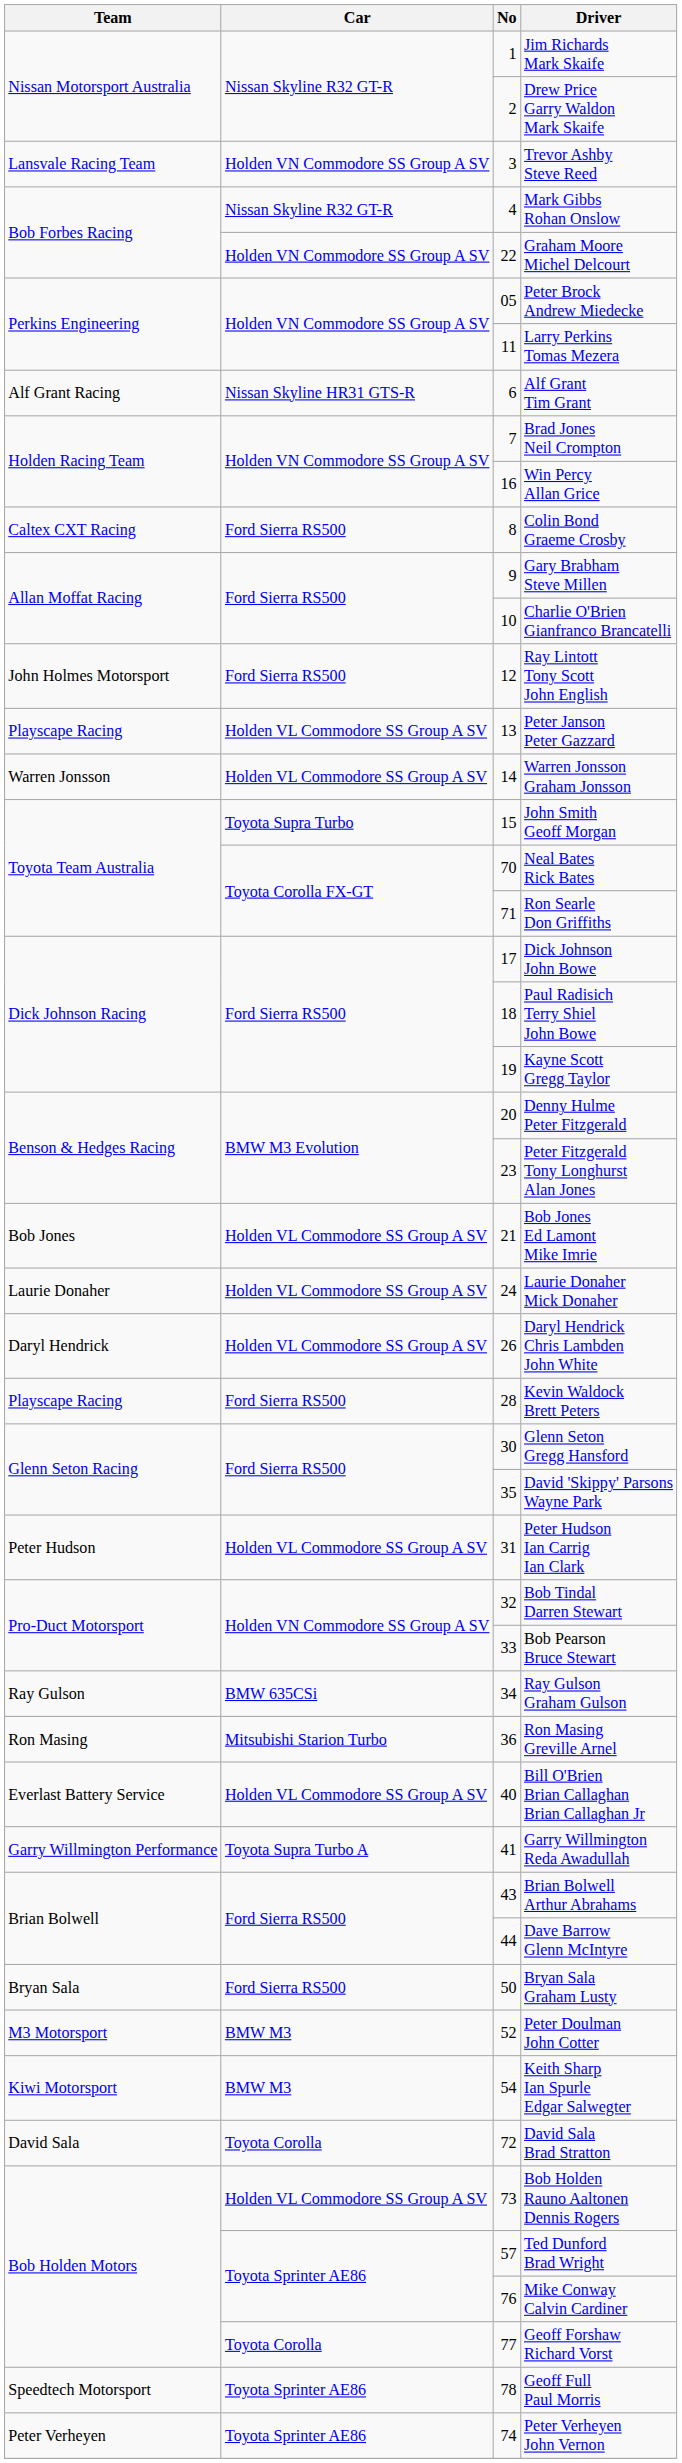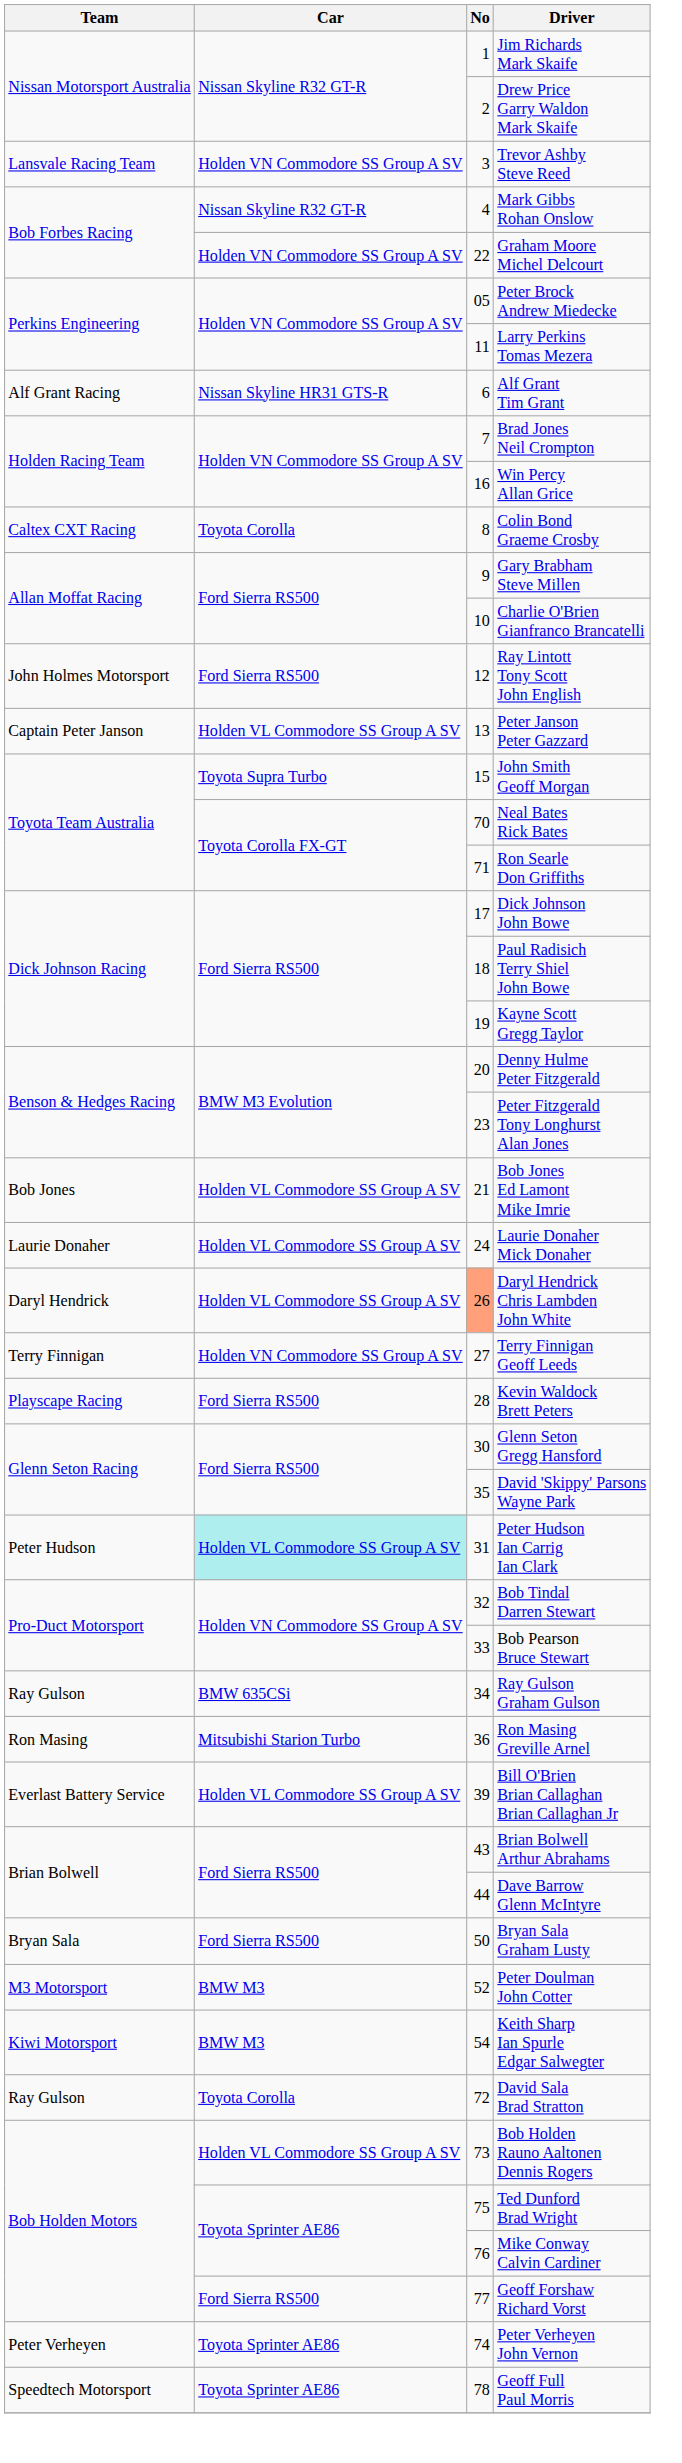 <table class="wikitable" style="font-size: 95%;">
 <tr>
 <th>Team</th>
 <th>Car</th>
 <th>No</th>
 <th>Driver</th>
 </tr>
 <tr>
 <td rowspan=2><a href='#'>Nissan Motorsport Australia</a></td>
 <td rowspan=2><a href='#'>Nissan Skyline R32 GT-R</a></td>
 <td align="right">1</td>
 <td> <a href='#'>Jim Richards</a><br> <a href='#'>Mark Skaife</a></td>
 </tr>
 <tr>
 <td align="right">2</td>
 <td> <a href='#'>Drew Price</a><br> <a href='#'>Garry Waldon</a><br> <a href='#'>Mark Skaife</a></td>
 </tr>
 <tr>
 <td><a href='#'>Lansvale Racing Team</a></td>
 <td><a href='#'>Holden VN Commodore SS Group A SV</a></td>
 <td align="right">3</td>
 <td> <a href='#'>Trevor Ashby</a><br> <a href='#'>Steve Reed</a></td>
 </tr>
 <tr>
 <td rowspan=2><a href='#'>Bob Forbes Racing</a></td>
 <td><a href='#'>Nissan Skyline R32 GT-R</a></td>
 <td align="right">4</td>
 <td> <a href='#'>Mark Gibbs</a><br> <a href='#'>Rohan Onslow</a></td>
 </tr>
 <tr>
 <td><a href='#'>Holden VN Commodore SS Group A SV</a></td>
 <td align="right">22</td>
 <td> <a href='#'>Graham Moore</a><br> <a href='#'>Michel Delcourt</a></td>
 </tr>
 <tr>
 <td rowspan=2><a href='#'>Perkins Engineering</a></td>
 <td rowspan=2><a href='#'>Holden VN Commodore SS Group A SV</a></td>
 <td align="right">05</td>
 <td> <a href='#'>Peter Brock</a><br> <a href='#'>Andrew Miedecke</a></td>
 </tr>
 <tr>
 <td align="right">11</td>
 <td> <a href='#'>Larry Perkins</a><br> <a href='#'>Tomas Mezera</a></td>
 </tr>
 <tr>
 <td>Alf Grant Racing</td>
 <td><a href='#'>Nissan Skyline HR31 GTS-R</a></td>
 <td align="right">6</td>
 <td> <a href='#'>Alf Grant</a><br> <a href='#'>Tim Grant</a></td>
 </tr>
 <tr>
 <td rowspan=2><a href='#'>Holden Racing Team</a></td>
 <td rowspan=2><a href='#'>Holden VN Commodore SS Group A SV</a></td>
 <td align="right">7</td>
 <td> <a href='#'>Brad Jones</a><br> <a href='#'>Neil Crompton</a></td>
 </tr>
 <tr>
 <td align="right">16</td>
 <td> <a href='#'>Win Percy</a><br> <a href='#'>Allan Grice</a></td>
 </tr>
 <tr>
 <td><a href='#'>Caltex CXT Racing</a></td>
-<td><a href='#'>Ford Sierra RS500</a></td>
+<td><a href='#'>Toyota Corolla</a></td>
 <td align="right">8</td>
 <td> <a href='#'>Colin Bond</a><br> <a href='#'>Graeme Crosby</a></td>
 </tr>
 <tr>
 <td rowspan=2><a href='#'>Allan Moffat Racing</a></td>
 <td rowspan=2><a href='#'>Ford Sierra RS500</a></td>
 <td align="right">9</td>
 <td> <a href='#'>Gary Brabham</a><br> <a href='#'>Steve Millen</a></td>
 </tr>
 <tr>
 <td align="right">10</td>
 <td> <a href='#'>Charlie O'Brien</a><br> <a href='#'>Gianfranco Brancatelli</a></td>
 </tr>
 <tr>
 <td>John Holmes Motorsport</td>
 <td><a href='#'>Ford Sierra RS500</a></td>
 <td align="right">12</td>
 <td> <a href='#'>Ray Lintott</a><br> <a href='#'>Tony Scott</a><br> <a href='#'>John English</a></td>
 </tr>
 <tr>
-<td><a href='#'>Playscape Racing</a></td>
+<td>Captain Peter Janson</td>
 <td><a href='#'>Holden VL Commodore SS Group A SV</a></td>
 <td align="right">13</td>
 <td> <a href='#'>Peter Janson</a><br> <a href='#'>Peter Gazzard</a></td>
-</tr>
-<tr>
-<td>Warren Jonsson</td>
-<td><a href='#'>Holden VL Commodore SS Group A SV</a></td>
-<td align="right">14</td>
-<td> <a href='#'>Warren Jonsson</a><br> <a href='#'>Graham Jonsson</a></td>
 </tr>
 <tr>
 <td rowspan=3><a href='#'>Toyota Team Australia</a></td>
 <td><a href='#'>Toyota Supra Turbo</a></td>
 <td align="right">15</td>
 <td> <a href='#'>John Smith</a><br> <a href='#'>Geoff Morgan</a></td>
 </tr>
 <tr>
 <td rowspan=2><a href='#'>Toyota Corolla FX-GT</a></td>
 <td align="right">70</td>
 <td> <a href='#'>Neal Bates</a><br> <a href='#'>Rick Bates</a></td>
 </tr>
 <tr>
 <td align="right">71</td>
 <td> <a href='#'>Ron Searle</a><br> <a href='#'>Don Griffiths</a></td>
 </tr>
 <tr>
 <td rowspan=3><a href='#'>Dick Johnson Racing</a></td>
 <td rowspan=3><a href='#'>Ford Sierra RS500</a></td>
 <td align="right">17</td>
 <td> <a href='#'>Dick Johnson</a><br> <a href='#'>John Bowe</a></td>
 </tr>
 <tr>
 <td align="right">18</td>
 <td> <a href='#'>Paul Radisich</a><br> <a href='#'>Terry Shiel</a><br> <a href='#'>John Bowe</a></td>
 </tr>
 <tr>
 <td align="right">19</td>
 <td> <a href='#'>Kayne Scott</a><br> <a href='#'>Gregg Taylor</a></td>
 </tr>
 <tr>
 <td rowspan=2><a href='#'>Benson & Hedges Racing</a></td>
 <td rowspan=2><a href='#'>BMW M3 Evolution</a></td>
 <td align="right">20</td>
 <td> <a href='#'>Denny Hulme</a><br> <a href='#'>Peter Fitzgerald</a></td>
 </tr>
 <tr>
 <td align="right">23</td>
 <td> <a href='#'>Peter Fitzgerald</a><br> <a href='#'>Tony Longhurst</a><br> <a href='#'>Alan Jones</a></td>
 </tr>
 <tr>
 <td>Bob Jones</td>
 <td><a href='#'>Holden VL Commodore SS Group A SV</a></td>
 <td align="right">21</td>
 <td> <a href='#'>Bob Jones</a><br> <a href='#'>Ed Lamont</a><br> <a href='#'>Mike Imrie</a></td>
 </tr>
 <tr>
 <td>Laurie Donaher</td>
 <td><a href='#'>Holden VL Commodore SS Group A SV</a></td>
 <td align="right">24</td>
 <td> <a href='#'>Laurie Donaher</a><br> <a href='#'>Mick Donaher</a></td>
 </tr>
 <tr>
 <td>Daryl Hendrick</td>
 <td><a href='#'>Holden VL Commodore SS Group A SV</a></td>
-<td align="right">26</td>
+<td align="right" style="background: lightsalmon;">26</td>
 <td> <a href='#'>Daryl Hendrick</a><br> <a href='#'>Chris Lambden</a><br> <a href='#'>John White</a></td>
+</tr>
+<tr>
+<td>Terry Finnigan</td>
+<td><a href='#'>Holden VN Commodore SS Group A SV</a></td>
+<td align="right">27</td>
+<td> <a href='#'>Terry Finnigan</a><br> <a href='#'>Geoff Leeds</a></td>
 </tr>
 <tr>
 <td><a href='#'>Playscape Racing</a></td>
 <td><a href='#'>Ford Sierra RS500</a></td>
 <td align="right">28</td>
 <td> <a href='#'>Kevin Waldock</a><br> <a href='#'>Brett Peters</a></td>
 </tr>
 <tr>
 <td rowspan=2><a href='#'>Glenn Seton Racing</a></td>
 <td rowspan=2><a href='#'>Ford Sierra RS500</a></td>
 <td align="right">30</td>
 <td> <a href='#'>Glenn Seton</a><br> <a href='#'>Gregg Hansford</a></td>
 </tr>
 <tr>
 <td align="right">35</td>
 <td> <a href='#'>David 'Skippy' Parsons</a><br> <a href='#'>Wayne Park</a></td>
 </tr>
 <tr>
 <td>Peter Hudson</td>
-<td><a href='#'>Holden VL Commodore SS Group A SV</a></td>
+<td style="background: paleturquoise;"><a href='#'>Holden VL Commodore SS Group A SV</a></td>
 <td align="right">31</td>
 <td> <a href='#'>Peter Hudson</a><br> <a href='#'>Ian Carrig</a><br> <a href='#'>Ian Clark</a></td>
 </tr>
 <tr>
 <td rowspan=2><a href='#'>Pro-Duct Motorsport</a></td>
 <td rowspan=2><a href='#'>Holden VN Commodore SS Group A SV</a></td>
 <td align="right">32</td>
 <td> <a href='#'>Bob Tindal</a><br> <a href='#'>Darren Stewart</a></td>
 </tr>
 <tr>
 <td align="right">33</td>
 <td> Bob Pearson<br> <a href='#'>Bruce Stewart</a></td>
 </tr>
 <tr>
 <td>Ray Gulson</td>
 <td><a href='#'>BMW 635CSi</a></td>
 <td align="right">34</td>
 <td> <a href='#'>Ray Gulson</a><br> <a href='#'>Graham Gulson</a></td>
 </tr>
 <tr>
 <td>Ron Masing</td>
 <td><a href='#'>Mitsubishi Starion Turbo</a></td>
 <td align="right">36</td>
 <td> <a href='#'>Ron Masing</a><br> <a href='#'>Greville Arnel</a></td>
 </tr>
 <tr>
 <td>Everlast Battery Service</td>
 <td><a href='#'>Holden VL Commodore SS Group A SV</a></td>
-<td align="right">40</td>
+<td align="right">39</td>
 <td> <a href='#'>Bill O'Brien</a><br> <a href='#'>Brian Callaghan</a><br> <a href='#'>Brian Callaghan Jr</a></td>
-</tr>
-<tr>
-<td><a href='#'>Garry Willmington Performance</a></td>
-<td><a href='#'>Toyota Supra Turbo A</a></td>
-<td align="right">41</td>
-<td> <a href='#'>Garry Willmington</a><br> <a href='#'>Reda Awadullah</a></td>
 </tr>
 <tr>
 <td rowspan=2>Brian Bolwell</td>
 <td rowspan=2><a href='#'>Ford Sierra RS500</a></td>
 <td align="right">43</td>
 <td> <a href='#'>Brian Bolwell</a><br> <a href='#'>Arthur Abrahams</a></td>
 </tr>
 <tr>
 <td align="right">44</td>
 <td> <a href='#'>Dave Barrow</a><br> <a href='#'>Glenn McIntyre</a></td>
 </tr>
 <tr>
 <td>Bryan Sala</td>
 <td><a href='#'>Ford Sierra RS500</a></td>
 <td align="right">50</td>
 <td> <a href='#'>Bryan Sala</a><br> <a href='#'>Graham Lusty</a></td>
 </tr>
 <tr>
 <td><a href='#'>M3 Motorsport</a></td>
 <td><a href='#'>BMW M3</a></td>
 <td align="right">52</td>
 <td> <a href='#'>Peter Doulman</a><br> <a href='#'>John Cotter</a></td>
 </tr>
 <tr>
 <td><a href='#'>Kiwi Motorsport</a></td>
 <td><a href='#'>BMW M3</a></td>
 <td align="right">54</td>
 <td> <a href='#'>Keith Sharp</a><br> <a href='#'>Ian Spurle</a><br> <a href='#'>Edgar Salwegter</a></td>
 </tr>
 <tr>
-<td>David Sala</td>
+<td>Ray Gulson</td>
 <td><a href='#'>Toyota Corolla</a></td>
 <td align="right">72</td>
 <td> <a href='#'>David Sala</a><br> <a href='#'>Brad Stratton</a></td>
 </tr>
 <tr>
 <td rowspan=4><a href='#'>Bob Holden Motors</a></td>
 <td><a href='#'>Holden VL Commodore SS Group A SV</a></td>
 <td align="right">73</td>
 <td> <a href='#'>Bob Holden</a><br> <a href='#'>Rauno Aaltonen</a><br> <a href='#'>Dennis Rogers</a></td>
 </tr>
 <tr>
 <td rowspan=2><a href='#'>Toyota Sprinter AE86</a></td>
-<td align="right">57</td>
+<td align="right">75</td>
 <td> <a href='#'>Ted Dunford</a><br> <a href='#'>Brad Wright</a></td>
 </tr>
 <tr>
 <td align="right">76</td>
 <td> <a href='#'>Mike Conway</a><br> <a href='#'>Calvin Cardiner</a></td>
 </tr>
 <tr>
-<td><a href='#'>Toyota Corolla</a></td>
+<td><a href='#'>Ford Sierra RS500</a></td>
 <td align="right">77</td>
 <td> <a href='#'>Geoff Forshaw</a><br> <a href='#'>Richard Vorst</a></td>
+</tr>
+<tr>
+<td>Peter Verheyen</td>
+<td><a href='#'>Toyota Sprinter AE86</a></td>
+<td align="right">74</td>
+<td> <a href='#'>Peter Verheyen</a><br> <a href='#'>John Vernon</a></td>
 </tr>
 <tr>
 <td>Speedtech Motorsport</td>
 <td><a href='#'>Toyota Sprinter AE86</a></td>
 <td align="right">78</td>
 <td> <a href='#'>Geoff Full</a><br> <a href='#'>Paul Morris</a></td>
 </tr>
 <tr>
-<td>Peter Verheyen</td>
-<td><a href='#'>Toyota Sprinter AE86</a></td>
-<td align="right">74</td>
-<td> <a href='#'>Peter Verheyen</a><br> <a href='#'>John Vernon</a></td>
-</tr>
-<tr>
 </tr>
 </table>
